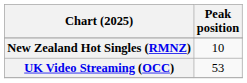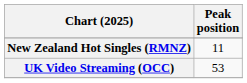 <table class="wikitable sortable plainrowheaders" style="text-align:center">
 <tr>
 <th scope="col">Chart (2025)</th>
 <th scope="col">Peak<br>position</th>
 </tr>
 <tr>
 </tr>
 <tr>
 </tr>
 <tr>
 <th scope="row">New Zealand Hot Singles (<a href='#'>RMNZ</a>)</th>
-<td>10</td>
+<td>11</td>
 </tr>
 <tr>
 <th scope="row"><a href='#'>UK Video Streaming</a> (<a href='#'>OCC</a>)</th>
 <td>53</td>
 </tr>
 <tr>
 </tr>
 </table>
